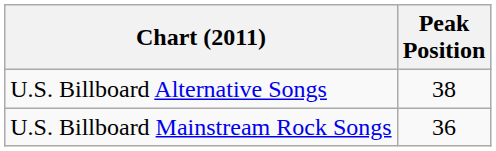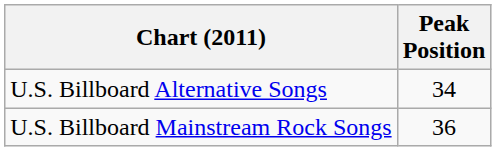 <table class="wikitable sortable">
 <tr>
 <th>Chart (2011)</th>
 <th>Peak<br>Position</th>
 </tr>
 <tr>
 <td>U.S. Billboard <a href='#'>Alternative Songs</a></td>
-<td style="text-align:center;">38</td>
+<td style="text-align:center;">34</td>
 </tr>
 <tr>
 <td>U.S. Billboard <a href='#'>Mainstream Rock Songs</a></td>
 <td style="text-align:center;">36</td>
 </tr>
 </table>
